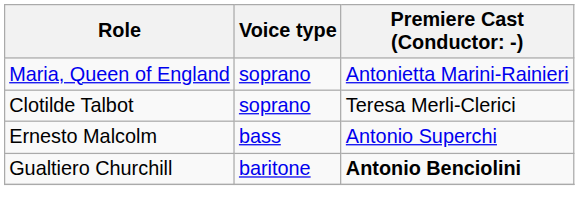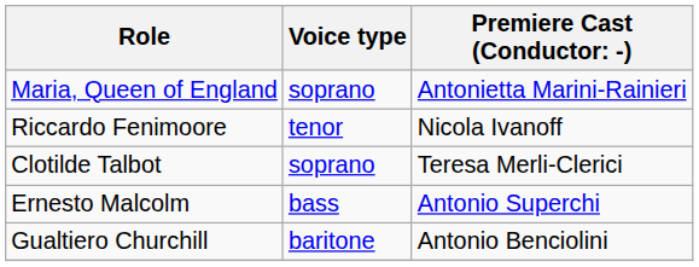 <table class="wikitable">
 <tr>
 <th>Role</th>
 <th>Voice type</th>
 <th>Premiere Cast<br>(Conductor: -)</th>
 </tr>
 <tr>
 <td><a href='#'>Maria, Queen of England</a></td>
 <td><a href='#'>soprano</a></td>
 <td><a href='#'>Antonietta Marini-Rainieri</a></td>
+</tr>
+<tr>
+<td>Riccardo Fenimoore</td>
+<td><a href='#'>tenor</a></td>
+<td>Nicola Ivanoff</td>
 </tr>
 <tr>
 <td>Clotilde Talbot</td>
 <td><a href='#'>soprano</a></td>
 <td>Teresa Merli-Clerici</td>
 </tr>
 <tr>
 <td>Ernesto Malcolm</td>
 <td><a href='#'>bass</a></td>
 <td><a href='#'>Antonio Superchi</a></td>
 </tr>
 <tr>
 <td>Gualtiero Churchill</td>
 <td><a href='#'>baritone</a></td>
-<td><strong>Antonio Benciolini</strong></td>
+<td>Antonio Benciolini</td>
 </tr>
 <tr>
 </tr>
 </table>
